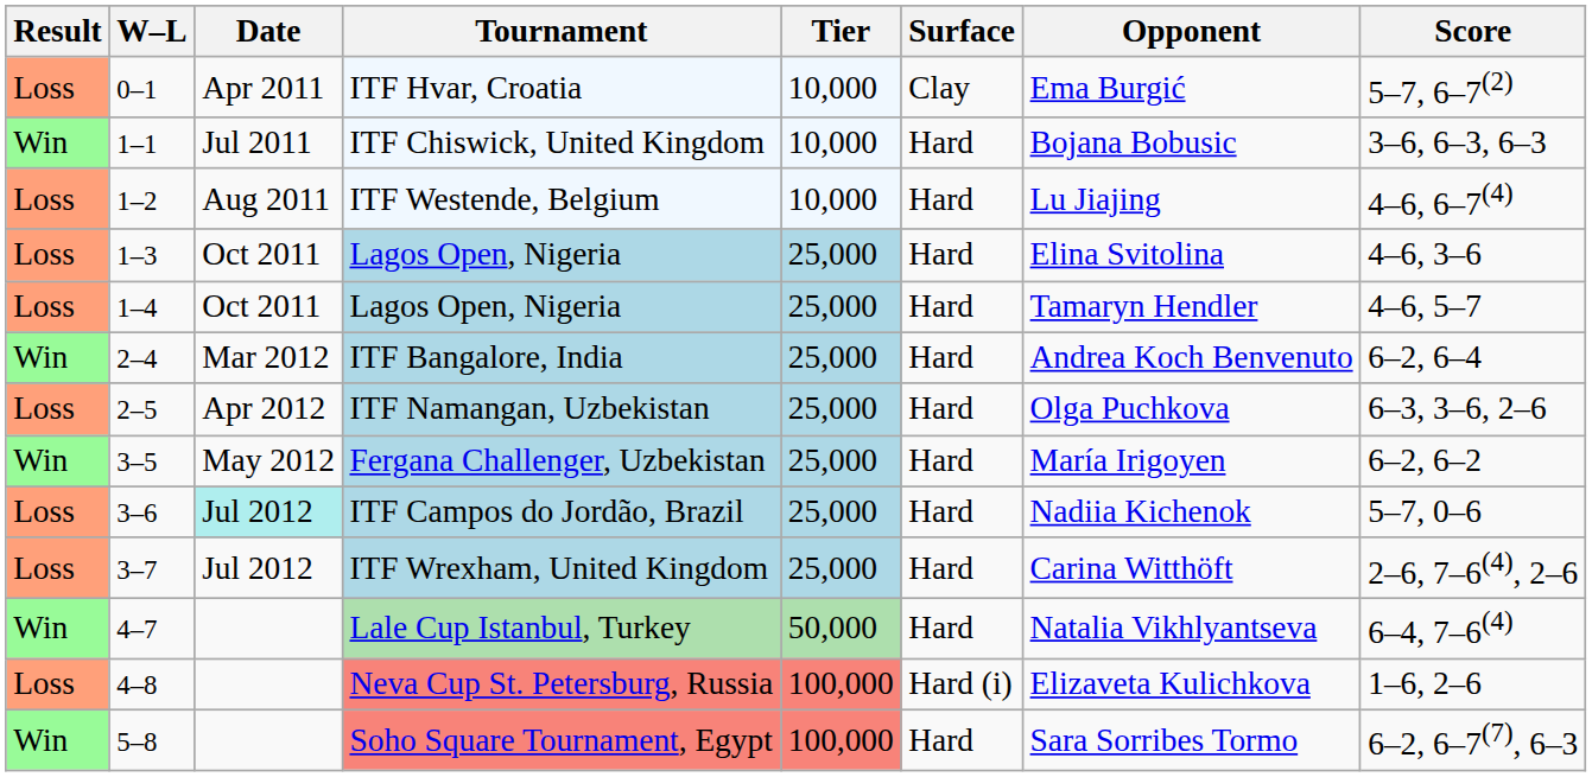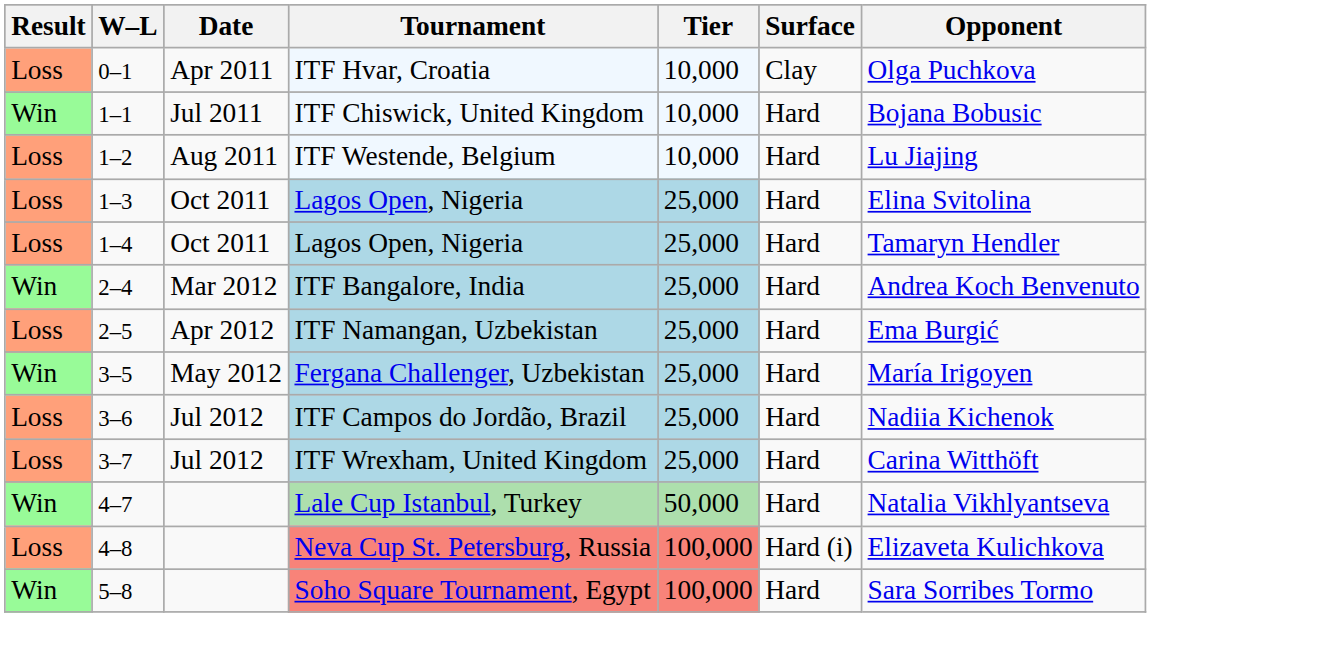 <table class="sortable wikitable">
 <tr>
 <th>Result</th>
 <th class="unsortable">W–L</th>
 <th>Date</th>
 <th>Tournament</th>
 <th>Tier</th>
 <th>Surface</th>
 <th>Opponent</th>
-<th class="unsortable">Score</th>
 </tr>
 <tr>
 <td style="background:#ffa07a;">Loss</td>
 <td><small>0–1</small></td>
 <td>Apr 2011</td>
 <td style="background:#f0f8ff;">ITF Hvar, Croatia</td>
 <td style="background:#f0f8ff;">10,000</td>
 <td>Clay</td>
-<td> <a href='#'>Ema Burgić</a></td>
-<td>5–7, 6–7<sup>(2)</sup></td>
+<td> <a href='#'>Olga Puchkova</a></td>
 </tr>
 <tr>
 <td style="background:#98fb98;">Win</td>
 <td><small>1–1</small></td>
 <td>Jul 2011</td>
 <td style="background:#f0f8ff;">ITF Chiswick, United Kingdom</td>
 <td style="background:#f0f8ff;">10,000</td>
 <td>Hard</td>
 <td> <a href='#'>Bojana Bobusic</a></td>
-<td>3–6, 6–3, 6–3</td>
 </tr>
 <tr>
 <td style="background:#ffa07a;">Loss</td>
 <td><small>1–2</small></td>
 <td>Aug 2011</td>
 <td style="background:#f0f8ff;">ITF Westende, Belgium</td>
 <td style="background:#f0f8ff;">10,000</td>
 <td>Hard</td>
 <td> <a href='#'>Lu Jiajing</a></td>
-<td>4–6, 6–7<sup>(4)</sup></td>
 </tr>
 <tr>
 <td style="background:#ffa07a;">Loss</td>
 <td><small>1–3</small></td>
 <td>Oct 2011</td>
 <td style="background:lightblue;"><a href='#'>Lagos Open</a>, Nigeria</td>
 <td style="background:lightblue;">25,000</td>
 <td>Hard</td>
 <td> <a href='#'>Elina Svitolina</a></td>
-<td>4–6, 3–6</td>
 </tr>
 <tr>
 <td style="background:#ffa07a;">Loss</td>
 <td><small>1–4</small></td>
 <td>Oct 2011</td>
 <td style="background:lightblue;">Lagos Open, Nigeria</td>
 <td style="background:lightblue;">25,000</td>
 <td>Hard</td>
 <td> <a href='#'>Tamaryn Hendler</a></td>
-<td>4–6, 5–7</td>
 </tr>
 <tr>
 <td style="background:#98fb98;">Win</td>
 <td><small>2–4</small></td>
 <td>Mar 2012</td>
 <td style="background:lightblue;">ITF Bangalore, India</td>
 <td style="background:lightblue;">25,000</td>
 <td>Hard</td>
 <td> <a href='#'>Andrea Koch Benvenuto</a></td>
-<td>6–2, 6–4</td>
 </tr>
 <tr>
 <td style="background:#ffa07a;">Loss</td>
 <td><small>2–5</small></td>
 <td>Apr 2012</td>
 <td style="background:lightblue;">ITF Namangan, Uzbekistan</td>
 <td style="background:lightblue;">25,000</td>
 <td>Hard</td>
-<td> <a href='#'>Olga Puchkova</a></td>
-<td>6–3, 3–6, 2–6</td>
+<td> <a href='#'>Ema Burgić</a></td>
 </tr>
 <tr>
 <td style="background:#98fb98;">Win</td>
 <td><small>3–5</small></td>
 <td>May 2012</td>
 <td style="background:lightblue;"><a href='#'>Fergana Challenger</a>, Uzbekistan</td>
 <td style="background:lightblue;">25,000</td>
 <td>Hard</td>
 <td> <a href='#'>María Irigoyen</a></td>
-<td>6–2, 6–2</td>
 </tr>
 <tr>
 <td style="background:#ffa07a;">Loss</td>
 <td><small>3–6</small></td>
-<td style="background: paleturquoise;">Jul 2012</td>
+<td>Jul 2012</td>
 <td style="background:lightblue;">ITF Campos do Jordão, Brazil</td>
 <td style="background:lightblue;">25,000</td>
 <td>Hard</td>
 <td> <a href='#'>Nadiia Kichenok</a></td>
-<td>5–7, 0–6</td>
 </tr>
 <tr>
 <td style="background:#ffa07a;">Loss</td>
 <td><small>3–7</small></td>
 <td>Jul 2012</td>
 <td style="background:lightblue;">ITF Wrexham, United Kingdom</td>
 <td style="background:lightblue;">25,000</td>
 <td>Hard</td>
 <td> <a href='#'>Carina Witthöft</a></td>
-<td>2–6, 7–6<sup>(4)</sup>, 2–6</td>
 </tr>
 <tr>
 <td style="background:#98fb98;">Win</td>
 <td><small>4–7</small></td>
 <td><a href='#'></a></td>
 <td style=background:#addfad;><a href='#'>Lale Cup Istanbul</a>, Turkey</td>
 <td style=background:#addfad;>50,000</td>
 <td>Hard</td>
 <td> <a href='#'>Natalia Vikhlyantseva</a></td>
-<td>6–4, 7–6<sup>(4)</sup></td>
 </tr>
 <tr>
 <td style="background:#ffa07a;">Loss</td>
 <td><small>4–8</small></td>
 <td><a href='#'></a></td>
 <td style="background:#f88379;"><a href='#'>Neva Cup St. Petersburg</a>, Russia</td>
 <td style="background:#f88379;">100,000</td>
 <td>Hard (i)</td>
 <td> <a href='#'>Elizaveta Kulichkova</a></td>
-<td>1–6, 2–6</td>
 </tr>
 <tr>
 <td style="background:#98fb98;">Win</td>
 <td><small>5–8</small></td>
 <td><a href='#'></a></td>
 <td style="background:#f88379;"><a href='#'>Soho Square Tournament</a>, Egypt</td>
 <td style="background:#f88379;">100,000</td>
 <td>Hard</td>
 <td> <a href='#'>Sara Sorribes Tormo</a></td>
-<td>6–2, 6–7<sup>(7)</sup>, 6–3</td>
 </tr>
 </table>
